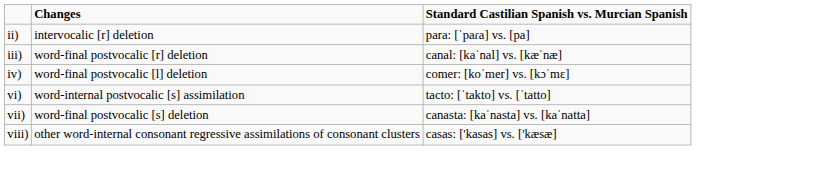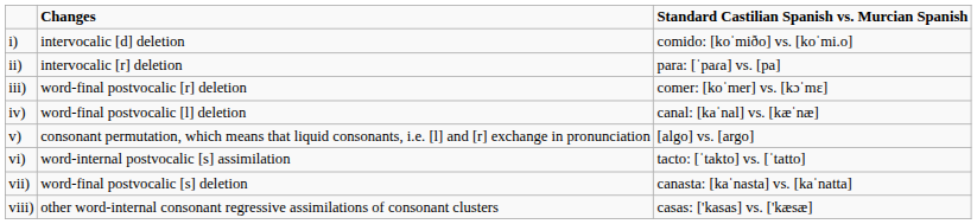 <table class="wikitable">
 <tr>
 <td></td>
 <td><strong>Changes</strong></td>
 <td><strong>Standard Castilian Spanish vs. Murcian Spanish</strong></td>
+</tr>
+<tr>
+<td>i)</td>
+<td>intervocalic [d] deletion</td>
+<td>comido: [koˈmiðo] vs. [koˈmi.o]</td>
 </tr>
 <tr>
 <td>ii)</td>
 <td>intervocalic [r] deletion</td>
 <td>para: [ˈpaɾa] vs. [pa]</td>
 </tr>
 <tr>
 <td>iii)</td>
 <td>word-final postvocalic [r] deletion</td>
-<td>canal: [kaˈnal] vs. [kæˈnæ]</td>
+<td>comer: [koˈmer] vs. [kɔˈmɛ]</td>
 </tr>
 <tr>
 <td>iv)</td>
 <td>word-final postvocalic [l] deletion</td>
-<td>comer: [koˈmer] vs. [kɔˈmɛ]</td>
+<td>canal: [kaˈnal] vs. [kæˈnæ]</td>
+</tr>
+<tr>
+<td>v)</td>
+<td>consonant permutation, which means that liquid consonants, i.e. [l] and [r] exchange in pronunciation</td>
+<td>[algo] vs. [argo]</td>
 </tr>
 <tr>
 <td>vi)</td>
 <td>word-internal postvocalic [s] assimilation</td>
 <td>tacto: [ˈtakto] vs. [ˈtatto]</td>
 </tr>
 <tr>
 <td>vii)</td>
 <td>word-final postvocalic [s] deletion</td>
 <td>canasta: [kaˈnasta] vs. [kaˈnatta]</td>
 </tr>
 <tr>
 <td>viii)</td>
 <td>other word-internal consonant regressive assimilations of consonant clusters</td>
 <td>casas: ['kasas] vs. ['kæsæ]</td>
 </tr>
 </table>
